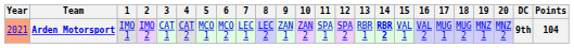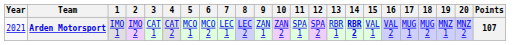 <table class="wikitable" style="text-align:center; font-size:85%">
 <tr>
 <th>Year</th>
 <th>Team</th>
 <th>1</th>
 <th>2</th>
 <th>3</th>
 <th>4</th>
 <th>5</th>
 <th>6</th>
 <th>7</th>
 <th>8</th>
 <th>9</th>
 <th>10</th>
 <th>11</th>
 <th>12</th>
 <th>13</th>
 <th>14</th>
 <th>15</th>
 <th>16</th>
 <th>17</th>
 <th>18</th>
 <th>19</th>
 <th>20</th>
-<th>DC</th>
 <th>Points</th>
 </tr>
 <tr>
-<td style="background: lightsalmon;"><a href='#'>2021</a></td>
+<td><a href='#'>2021</a></td>
 <th nowrap><a href='#'>Arden Motorsport</a></th>
 <td style="background:#DFDFDF;"><a href='#'>IMO<br>1</a><br></td>
 <td style="background:#EFCFFF;"><a href='#'>IMO<br>2</a><br></td>
 <td style="background:#DFFFDF;"><a href='#'>CAT<br>1</a><br></td>
 <td style="background:#DFDFDF;"><a href='#'>CAT<br>2</a><br></td>
 <td style="background:#DFFFDF;"><a href='#'>MCO<br>1</a><br></td>
 <td style="background:#DFFFDF;"><a href='#'>MCO<br>2</a><br></td>
 <td style="background:#DFFFDF;"><a href='#'>LEC<br>1</a><br></td>
 <td style="background:#CFCFFF;"><a href='#'>LEC<br>2</a><br></td>
 <td style="background:#DFFFDF;"><a href='#'>ZAN<br>1</a><br></td>
 <td style="background:#EFCFFF;"><a href='#'>ZAN<br>2</a><br></td>
 <td style="background:#DFFFDF;"><a href='#'>SPA<br>1</a><br></td>
 <td style="background:#EFCFFF;"><a href='#'>SPA<br>2</a><br></td>
 <td style="background:#DFFFDF;"><a href='#'>RBR<br>1</a><br></td>
 <td style="background:#DFFFDF;"><strong><a href='#'>RBR<br>2</a><br></strong></td>
 <td style="background:#DFFFDF;"><a href='#'>VAL<br>1</a><br></td>
 <td style="background:#CFCFFF;"><a href='#'>VAL<br>2</a><br></td>
 <td style="background:#CFCFFF;"><a href='#'>MUG<br>1</a><br></td>
 <td style="background:#CFCFFF;"><a href='#'>MUG<br>2</a><br></td>
 <td style="background:#CFCFFF;"><a href='#'>MNZ<br>1</a><br></td>
 <td style="background:#CFCFFF;"><a href='#'>MNZ<br>2</a><br></td>
-<th>9th</th>
-<th>104</th>
+<th>107</th>
 </tr>
 </table>
